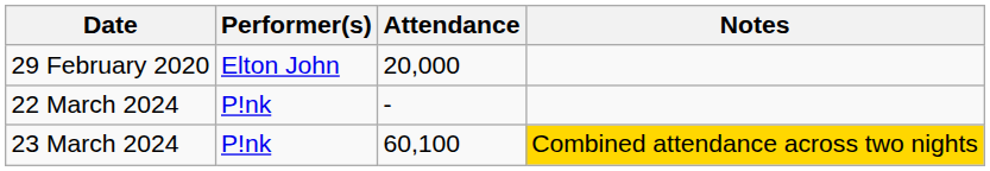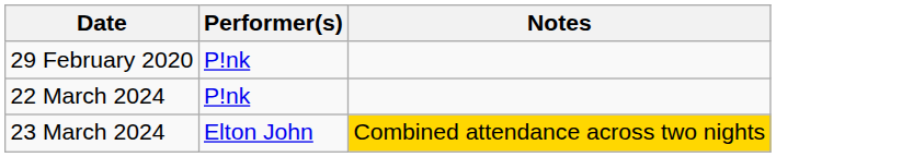 <table class="wikitable sortable">
 <tr>
 <th>Date</th>
 <th>Performer(s)</th>
-<th>Attendance</th>
 <th>Notes</th>
 </tr>
 <tr>
 <td style="text-align: left;">29 February 2020</td>
-<td style="text-align: left;"><a href='#'>Elton John</a></td>
-<td style="text-align: left;">20,000</td>
+<td><a href='#'>P!nk</a></td>
 <td></td>
 </tr>
 <tr>
 <td>22 March 2024</td>
 <td><a href='#'>P!nk</a></td>
-<td>-</td>
 <td></td>
 </tr>
 <tr>
 <td>23 March 2024</td>
-<td><a href='#'>P!nk</a></td>
-<td>60,100</td>
+<td style="text-align: left;"><a href='#'>Elton John</a></td>
 <td style="background: gold;">Combined attendance across two nights</td>
 </tr>
 </table>
